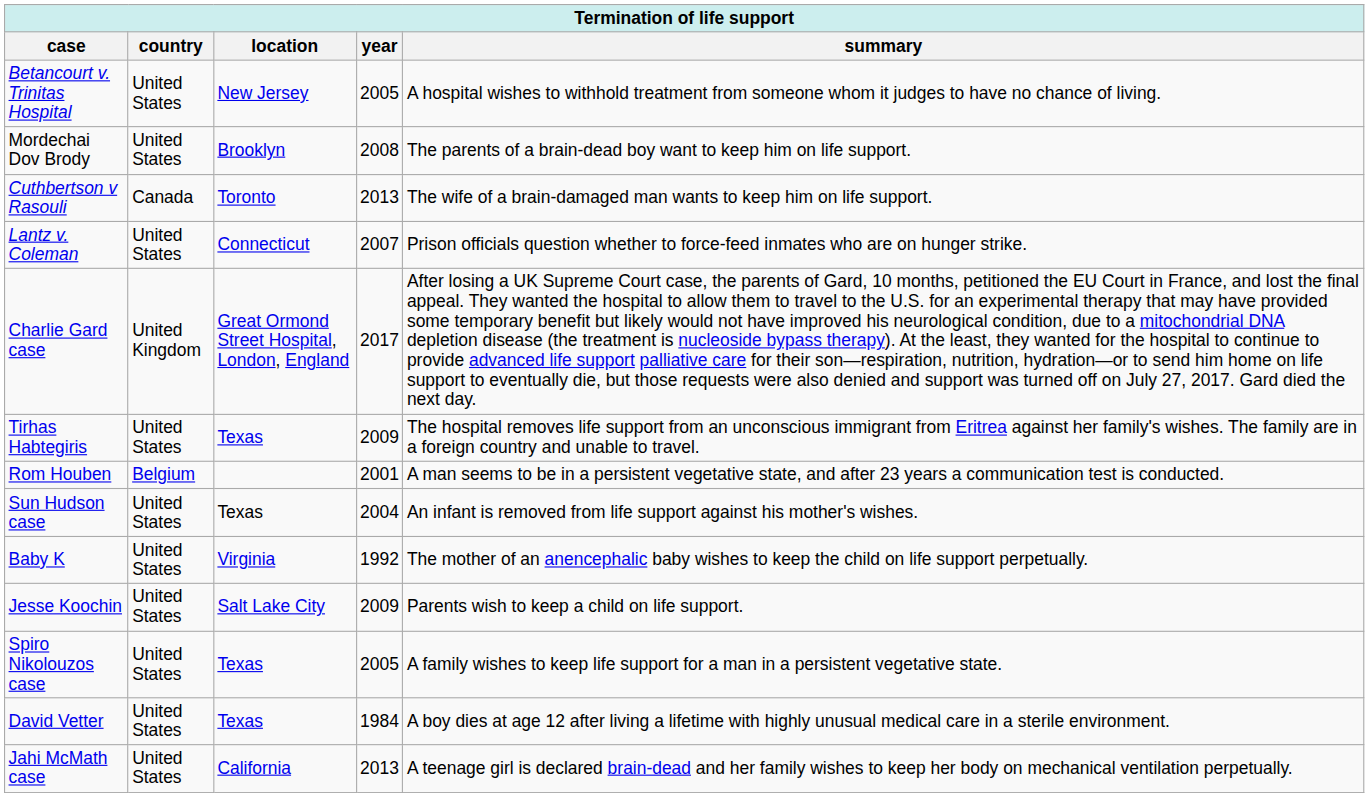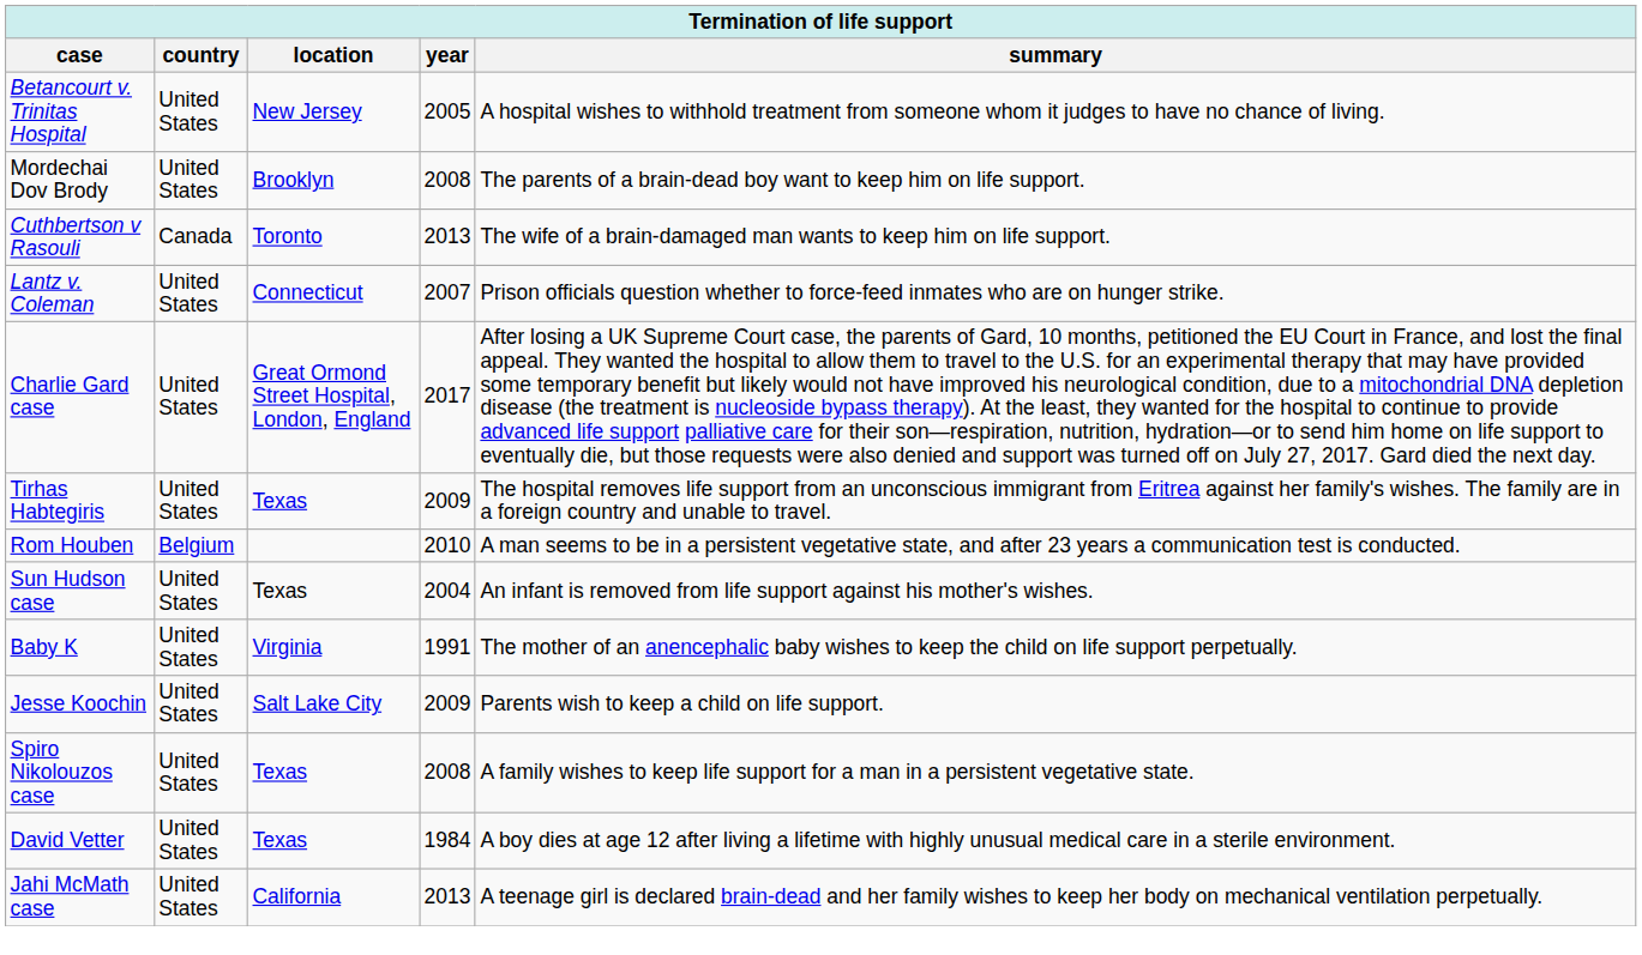 <table class="wikitable">
 <tr>
 <th colspan="6" style="background-color: #CCEEEE;">Termination of life support</th>
 </tr>
 <tr>
 <th>case</th>
 <th>country</th>
 <th>location</th>
 <th>year</th>
 <th>summary</th>
 </tr>
 <tr>
 <td><em><a href='#'>Betancourt v. Trinitas Hospital</a></em></td>
 <td>United States</td>
 <td><a href='#'>New Jersey</a></td>
 <td>2005</td>
 <td>A hospital wishes to withhold treatment from someone whom it judges to have no chance of living.</td>
 </tr>
 <tr>
 <td>Mordechai Dov Brody</td>
 <td>United States</td>
 <td><a href='#'>Brooklyn</a></td>
 <td>2008</td>
 <td>The parents of a brain-dead boy want to keep him on life support.</td>
 </tr>
 <tr>
 <td><em><a href='#'>Cuthbertson v Rasouli</a></em></td>
 <td>Canada</td>
 <td><a href='#'>Toronto</a></td>
 <td>2013</td>
 <td>The wife of a brain-damaged man wants to keep him on life support.</td>
 </tr>
 <tr>
 <td><em><a href='#'>Lantz v. Coleman</a></em></td>
 <td>United States</td>
 <td><a href='#'>Connecticut</a></td>
 <td>2007</td>
 <td>Prison officials question whether to force-feed inmates who are on hunger strike.</td>
 </tr>
 <tr>
 <td><a href='#'>Charlie Gard case</a></td>
-<td>United Kingdom</td>
+<td>United States</td>
 <td><a href='#'>Great Ormond Street Hospital</a>, <a href='#'>London</a>, <a href='#'>England</a></td>
 <td>2017</td>
 <td>After losing a UK Supreme Court case, the parents of Gard, 10 months, petitioned the EU Court in France, and lost the final appeal. They wanted the hospital to allow them to travel to the U.S. for an experimental therapy that may have provided some temporary benefit but likely would not have improved his neurological condition, due to a <a href='#'>mitochondrial DNA</a> depletion disease (the treatment is <a href='#'>nucleoside bypass therapy</a>). At the least, they wanted for the hospital to continue to provide <a href='#'>advanced life support</a> <a href='#'>palliative care</a> for their son—respiration, nutrition, hydration—or to send him home on life support to eventually die, but those requests were also denied and support was turned off on July 27, 2017. Gard died the next day.</td>
 </tr>
 <tr>
 <td><a href='#'>Tirhas Habtegiris</a></td>
 <td>United States</td>
 <td><a href='#'>Texas</a></td>
 <td>2009</td>
 <td>The hospital removes life support from an unconscious immigrant from <a href='#'>Eritrea</a> against her family's wishes. The family are in a foreign country and unable to travel.</td>
 </tr>
 <tr>
 <td><a href='#'>Rom Houben</a></td>
 <td><a href='#'>Belgium</a></td>
 <td></td>
-<td>2001</td>
+<td>2010</td>
 <td>A man seems to be in a persistent vegetative state, and after 23 years a communication test is conducted.</td>
 </tr>
 <tr>
 <td><a href='#'>Sun Hudson case</a></td>
 <td>United States</td>
 <td>Texas</td>
 <td>2004</td>
 <td>An infant is removed from life support against his mother's wishes.</td>
 </tr>
 <tr>
 <td><a href='#'>Baby K</a></td>
 <td>United States</td>
 <td><a href='#'>Virginia</a></td>
-<td>1992</td>
+<td>1991</td>
 <td>The mother of an <a href='#'>anencephalic</a> baby wishes to keep the child on life support perpetually.</td>
 </tr>
 <tr>
 <td><a href='#'>Jesse Koochin</a></td>
 <td>United States</td>
 <td><a href='#'>Salt Lake City</a></td>
 <td>2009</td>
 <td>Parents wish to keep a child on life support.</td>
 </tr>
 <tr>
 <td><a href='#'>Spiro Nikolouzos case</a></td>
 <td>United States</td>
 <td><a href='#'>Texas</a></td>
-<td>2005</td>
+<td>2008</td>
 <td>A family wishes to keep life support for a man in a persistent vegetative state.</td>
 </tr>
 <tr>
 <td><a href='#'>David Vetter</a></td>
 <td>United States</td>
 <td><a href='#'>Texas</a></td>
 <td>1984</td>
 <td>A boy dies at age 12 after living a lifetime with highly unusual medical care in a sterile environment.</td>
 </tr>
 <tr>
 <td><a href='#'>Jahi McMath case</a></td>
 <td>United States</td>
 <td><a href='#'>California</a></td>
 <td>2013</td>
 <td>A teenage girl is declared <a href='#'>brain-dead</a> and her family wishes to keep her body on mechanical ventilation perpetually.</td>
 </tr>
 </table>
